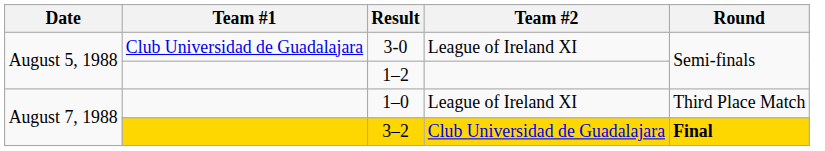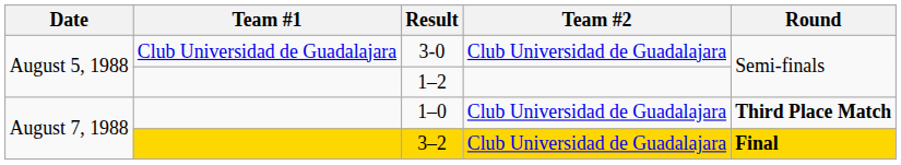 <table class="wikitable" style=font-size:100%>
 <tr>
 <th>Date</th>
 <th>Team #1</th>
 <th>Result</th>
 <th>Team #2</th>
 <th>Round</th>
 </tr>
 <tr>
 <td rowspan=2>August 5, 1988</td>
 <td> <a href='#'>Club Universidad de Guadalajara</a></td>
 <td style="text-align:center;">3-0</td>
-<td> League of Ireland XI</td>
+<td> <a href='#'>Club Universidad de Guadalajara</a></td>
 <td rowspan=2>Semi-finals</td>
 </tr>
 <tr>
 <td></td>
 <td style="text-align:center;">1–2</td>
 <td></td>
 </tr>
 <tr>
 <td rowspan=2>August 7, 1988</td>
 <td></td>
 <td style="text-align:center;">1–0</td>
-<td> League of Ireland XI</td>
-<td>Third Place Match</td>
+<td> <a href='#'>Club Universidad de Guadalajara</a></td>
+<td><strong>Third Place Match</strong></td>
 </tr>
 <tr bgcolor=gold>
 <td></td>
 <td style="text-align:center;">3–2</td>
 <td> <a href='#'>Club Universidad de Guadalajara</a></td>
 <td><strong>Final</strong></td>
 </tr>
 </table>
